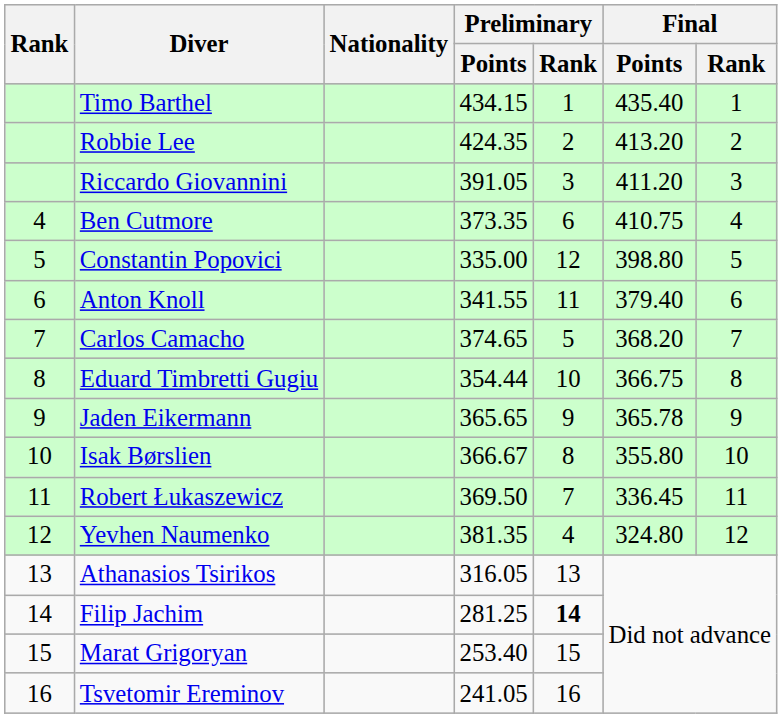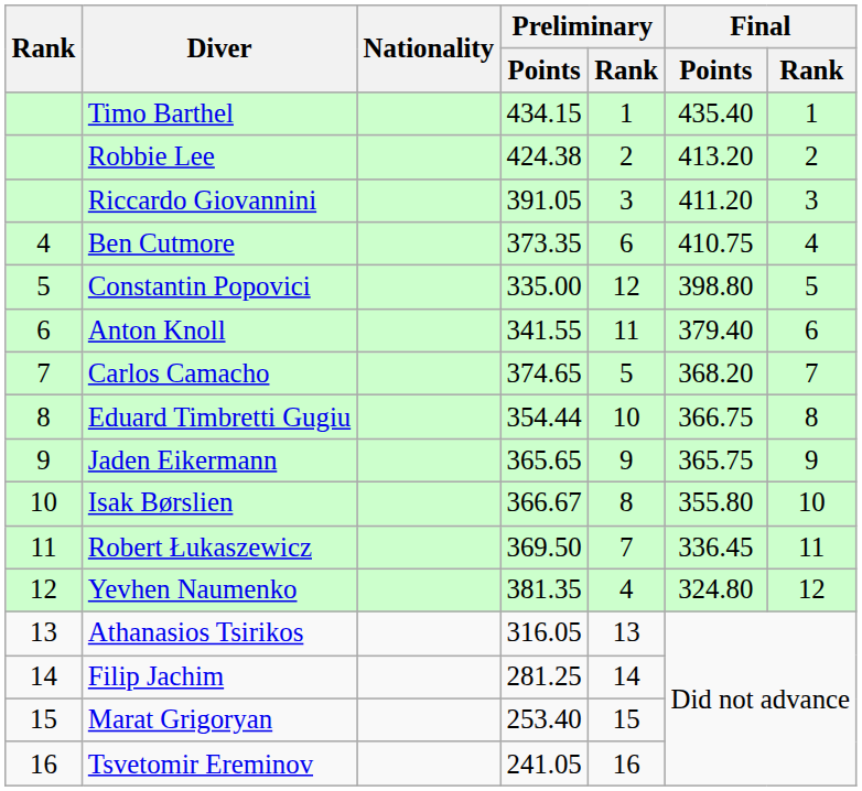 <table class="wikitable sortable" style="text-align:center">
 <tr>
 <th rowspan=2>Rank</th>
 <th rowspan=2>Diver</th>
 <th rowspan=2>Nationality</th>
 <th colspan=2>Preliminary</th>
 <th colspan=2>Final</th>
 </tr>
 <tr>
 <th>Points</th>
 <th>Rank</th>
 <th>Points</th>
 <th>Rank</th>
 </tr>
 <tr bgcolor=ccffcc>
 <td></td>
 <td align=left><a href='#'>Timo Barthel</a></td>
 <td align=left></td>
 <td>434.15</td>
 <td>1</td>
 <td>435.40</td>
 <td>1</td>
 </tr>
 <tr bgcolor=ccffcc>
 <td></td>
 <td align=left><a href='#'>Robbie Lee</a></td>
 <td align=left></td>
-<td>424.35</td>
+<td>424.38</td>
 <td>2</td>
 <td>413.20</td>
 <td>2</td>
 </tr>
 <tr bgcolor=ccffcc>
 <td></td>
 <td align=left><a href='#'>Riccardo Giovannini</a></td>
 <td align=left></td>
 <td>391.05</td>
 <td>3</td>
 <td>411.20</td>
 <td>3</td>
 </tr>
 <tr bgcolor=ccffcc>
 <td>4</td>
 <td align=left><a href='#'>Ben Cutmore</a></td>
 <td align=left></td>
 <td>373.35</td>
 <td>6</td>
 <td>410.75</td>
 <td>4</td>
 </tr>
 <tr bgcolor=ccffcc>
 <td>5</td>
 <td align=left><a href='#'>Constantin Popovici</a></td>
 <td align=left></td>
 <td>335.00</td>
 <td>12</td>
 <td>398.80</td>
 <td>5</td>
 </tr>
 <tr bgcolor=ccffcc>
 <td>6</td>
 <td align=left><a href='#'>Anton Knoll</a></td>
 <td align=left></td>
 <td>341.55</td>
 <td>11</td>
 <td>379.40</td>
 <td>6</td>
 </tr>
 <tr bgcolor=ccffcc>
 <td>7</td>
 <td align=left><a href='#'>Carlos Camacho</a></td>
 <td align=left></td>
 <td>374.65</td>
 <td>5</td>
 <td>368.20</td>
 <td>7</td>
 </tr>
 <tr bgcolor=ccffcc>
 <td>8</td>
 <td align=left><a href='#'>Eduard Timbretti Gugiu</a></td>
 <td align=left></td>
 <td>354.44</td>
 <td>10</td>
 <td>366.75</td>
 <td>8</td>
 </tr>
 <tr bgcolor=ccffcc>
 <td>9</td>
 <td align=left><a href='#'>Jaden Eikermann</a></td>
 <td align=left></td>
 <td>365.65</td>
 <td>9</td>
-<td>365.78</td>
+<td>365.75</td>
 <td>9</td>
 </tr>
 <tr bgcolor=ccffcc>
 <td>10</td>
 <td align=left><a href='#'>Isak Børslien</a></td>
 <td align=left></td>
 <td>366.67</td>
 <td>8</td>
 <td>355.80</td>
 <td>10</td>
 </tr>
 <tr bgcolor=ccffcc>
 <td>11</td>
 <td align=left><a href='#'>Robert Łukaszewicz</a></td>
 <td align=left></td>
 <td>369.50</td>
 <td>7</td>
 <td>336.45</td>
 <td>11</td>
 </tr>
 <tr bgcolor=ccffcc>
 <td>12</td>
 <td align=left><a href='#'>Yevhen Naumenko</a></td>
 <td align=left></td>
 <td>381.35</td>
 <td>4</td>
 <td>324.80</td>
 <td>12</td>
 </tr>
 <tr>
 <td>13</td>
 <td align=left><a href='#'>Athanasios Tsirikos</a></td>
 <td align=left></td>
 <td>316.05</td>
 <td>13</td>
 <td colspan=2 rowspan=4>Did not advance</td>
 </tr>
 <tr>
 <td>14</td>
 <td align=left><a href='#'>Filip Jachim</a></td>
 <td align=left></td>
 <td>281.25</td>
-<td><strong>14</strong></td>
+<td>14</td>
 </tr>
 <tr>
 <td>15</td>
 <td align=left><a href='#'>Marat Grigoryan</a></td>
 <td align=left></td>
 <td>253.40</td>
 <td>15</td>
 </tr>
 <tr>
 <td>16</td>
 <td align=left><a href='#'>Tsvetomir Ereminov</a></td>
 <td align=left></td>
 <td>241.05</td>
 <td>16</td>
 </tr>
 </table>
